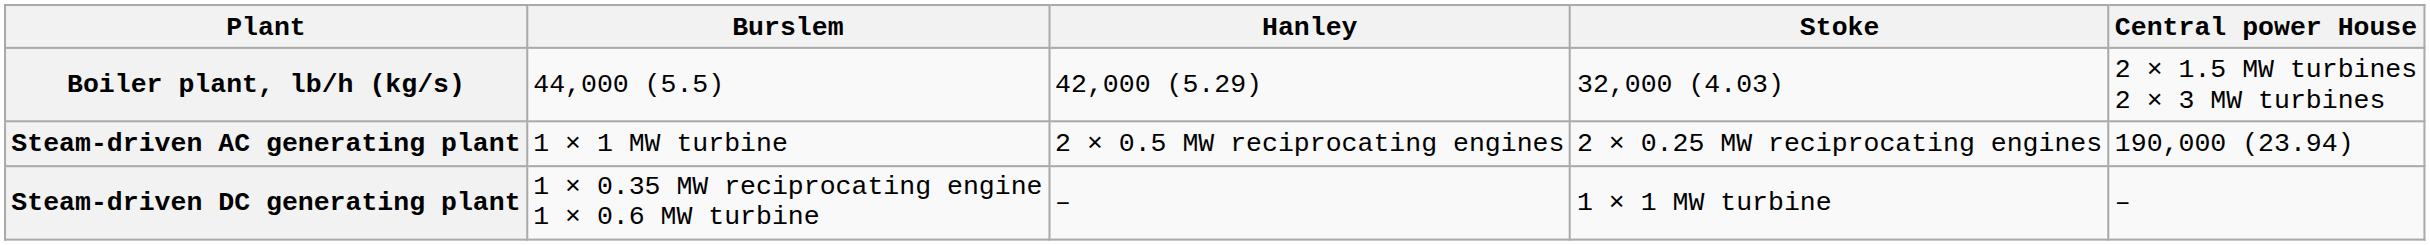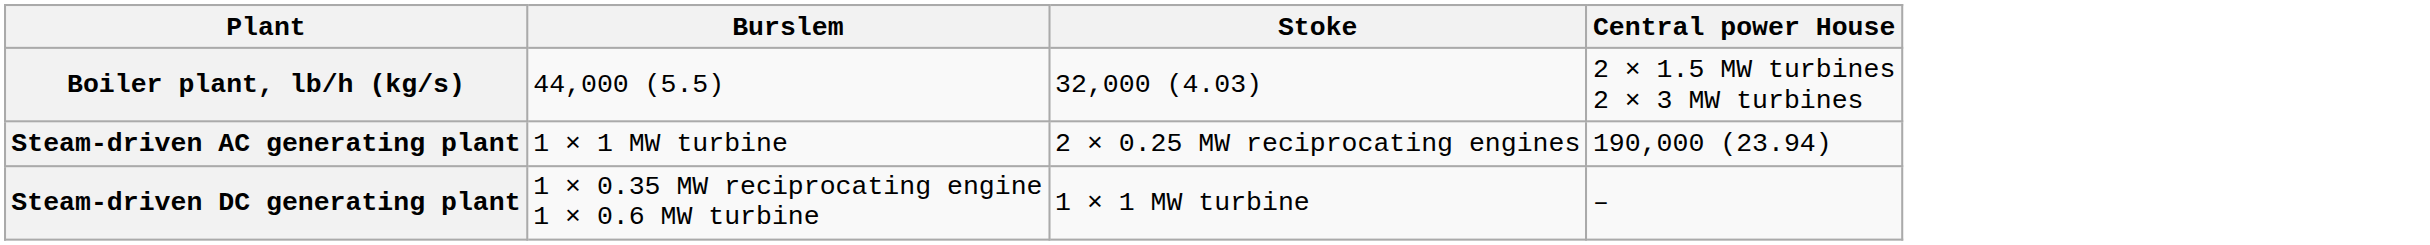 <table class="wikitable">
 <tr>
 <th>Plant</th>
 <th>Burslem</th>
-<th>Hanley</th>
 <th>Stoke</th>
 <th>Central power House</th>
 </tr>
 <tr>
 <th>Boiler plant, lb/h (kg/s)</th>
 <td>44,000 (5.5)</td>
-<td>42,000 (5.29)</td>
 <td>32,000 (4.03)</td>
 <td>2 × 1.5 MW turbines<br>2 × 3 MW turbines</td>
 </tr>
 <tr>
 <th>Steam-driven AC generating plant</th>
 <td>1 × 1 MW turbine</td>
-<td>2 × 0.5 MW reciprocating engines</td>
 <td>2 × 0.25 MW reciprocating engines</td>
 <td>190,000 (23.94)</td>
 </tr>
 <tr>
 <th>Steam-driven DC generating plant</th>
 <td>1 × 0.35 MW reciprocating engine<br>1 × 0.6 MW turbine</td>
-<td>–</td>
 <td>1 × 1 MW turbine</td>
 <td>–</td>
 </tr>
 </table>
